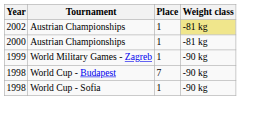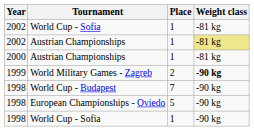 <table class="wikitable">
 <tr>
 <th>Year</th>
 <th>Tournament</th>
 <th>Place</th>
 <th>Weight class</th>
+</tr>
+<tr>
+<td>2002</td>
+<td>World Cup - <a href='#'>Sofia</a></td>
+<td>1</td>
+<td>-81 kg</td>
 </tr>
 <tr>
 <td>2002</td>
 <td>Austrian Championships</td>
 <td>1</td>
 <td style="background: khaki;">-81 kg</td>
 </tr>
 <tr>
 <td>2000</td>
 <td>Austrian Championships</td>
 <td>1</td>
 <td>-81 kg</td>
 </tr>
 <tr>
 <td>1999</td>
 <td>World Military Games -  <a href='#'>Zagreb</a></td>
-<td>1</td>
-<td>-90 kg</td>
+<td>2</td>
+<td><strong>-90 kg</strong></td>
 </tr>
 <tr>
 <td>1998</td>
 <td>World Cup - <a href='#'>Budapest</a></td>
 <td>7</td>
 <td>-90 kg</td>
 </tr>
 <tr>
 <td>1998</td>
+<td>European Championships - <a href='#'>Oviedo</a></td>
+<td>5</td>
+<td>-90 kg</td>
+</tr>
+<tr>
+<td>1998</td>
 <td>World Cup - Sofia</td>
 <td>1</td>
 <td>-90 kg</td>
 </tr>
 </table>
